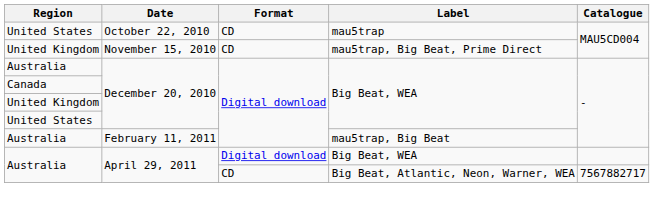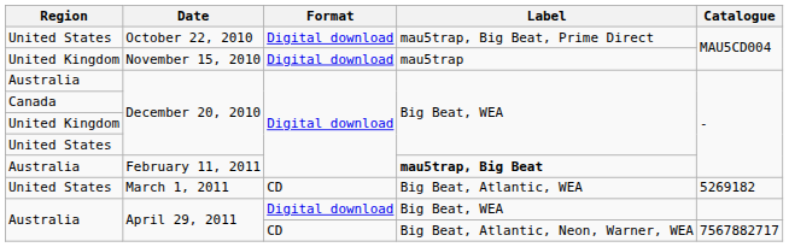 <table class="wikitable">
 <tr>
 <th>Region</th>
 <th>Date</th>
 <th>Format</th>
 <th>Label</th>
 <th>Catalogue</th>
 </tr>
 <tr>
 <td>United States</td>
 <td>October 22, 2010</td>
-<td>CD</td>
-<td>mau5trap</td>
+<td><a href='#'>Digital download</a></td>
+<td>mau5trap, Big Beat, Prime Direct</td>
 <td rowspan="2">MAU5CD004</td>
 </tr>
 <tr>
 <td>United Kingdom</td>
 <td>November 15, 2010</td>
-<td>CD</td>
-<td>mau5trap, Big Beat, Prime Direct</td>
+<td><a href='#'>Digital download</a></td>
+<td>mau5trap</td>
 </tr>
 <tr>
 <td>Australia</td>
 <td rowspan="4">December 20, 2010</td>
 <td rowspan="5"><a href='#'>Digital download</a></td>
 <td rowspan="4">Big Beat, WEA</td>
 <td rowspan="5">-</td>
 </tr>
 <tr>
 <td>Canada</td>
 </tr>
 <tr>
 <td>United Kingdom</td>
 </tr>
 <tr>
 <td>United States</td>
 </tr>
 <tr>
 <td>Australia</td>
 <td>February 11, 2011</td>
-<td>mau5trap, Big Beat</td>
+<td><strong>mau5trap, Big Beat</strong></td>
+</tr>
+<tr>
+<td>United States</td>
+<td>March 1, 2011</td>
+<td>CD</td>
+<td>Big Beat, Atlantic, WEA</td>
+<td>5269182</td>
 </tr>
 <tr>
 <td rowspan="2">Australia</td>
 <td rowspan="2">April 29, 2011</td>
 <td><a href='#'>Digital download</a></td>
 <td>Big Beat, WEA</td>
 <td></td>
 </tr>
 <tr>
 <td>CD</td>
 <td>Big Beat, Atlantic, Neon, Warner, WEA</td>
 <td>7567882717</td>
 </tr>
 </table>
